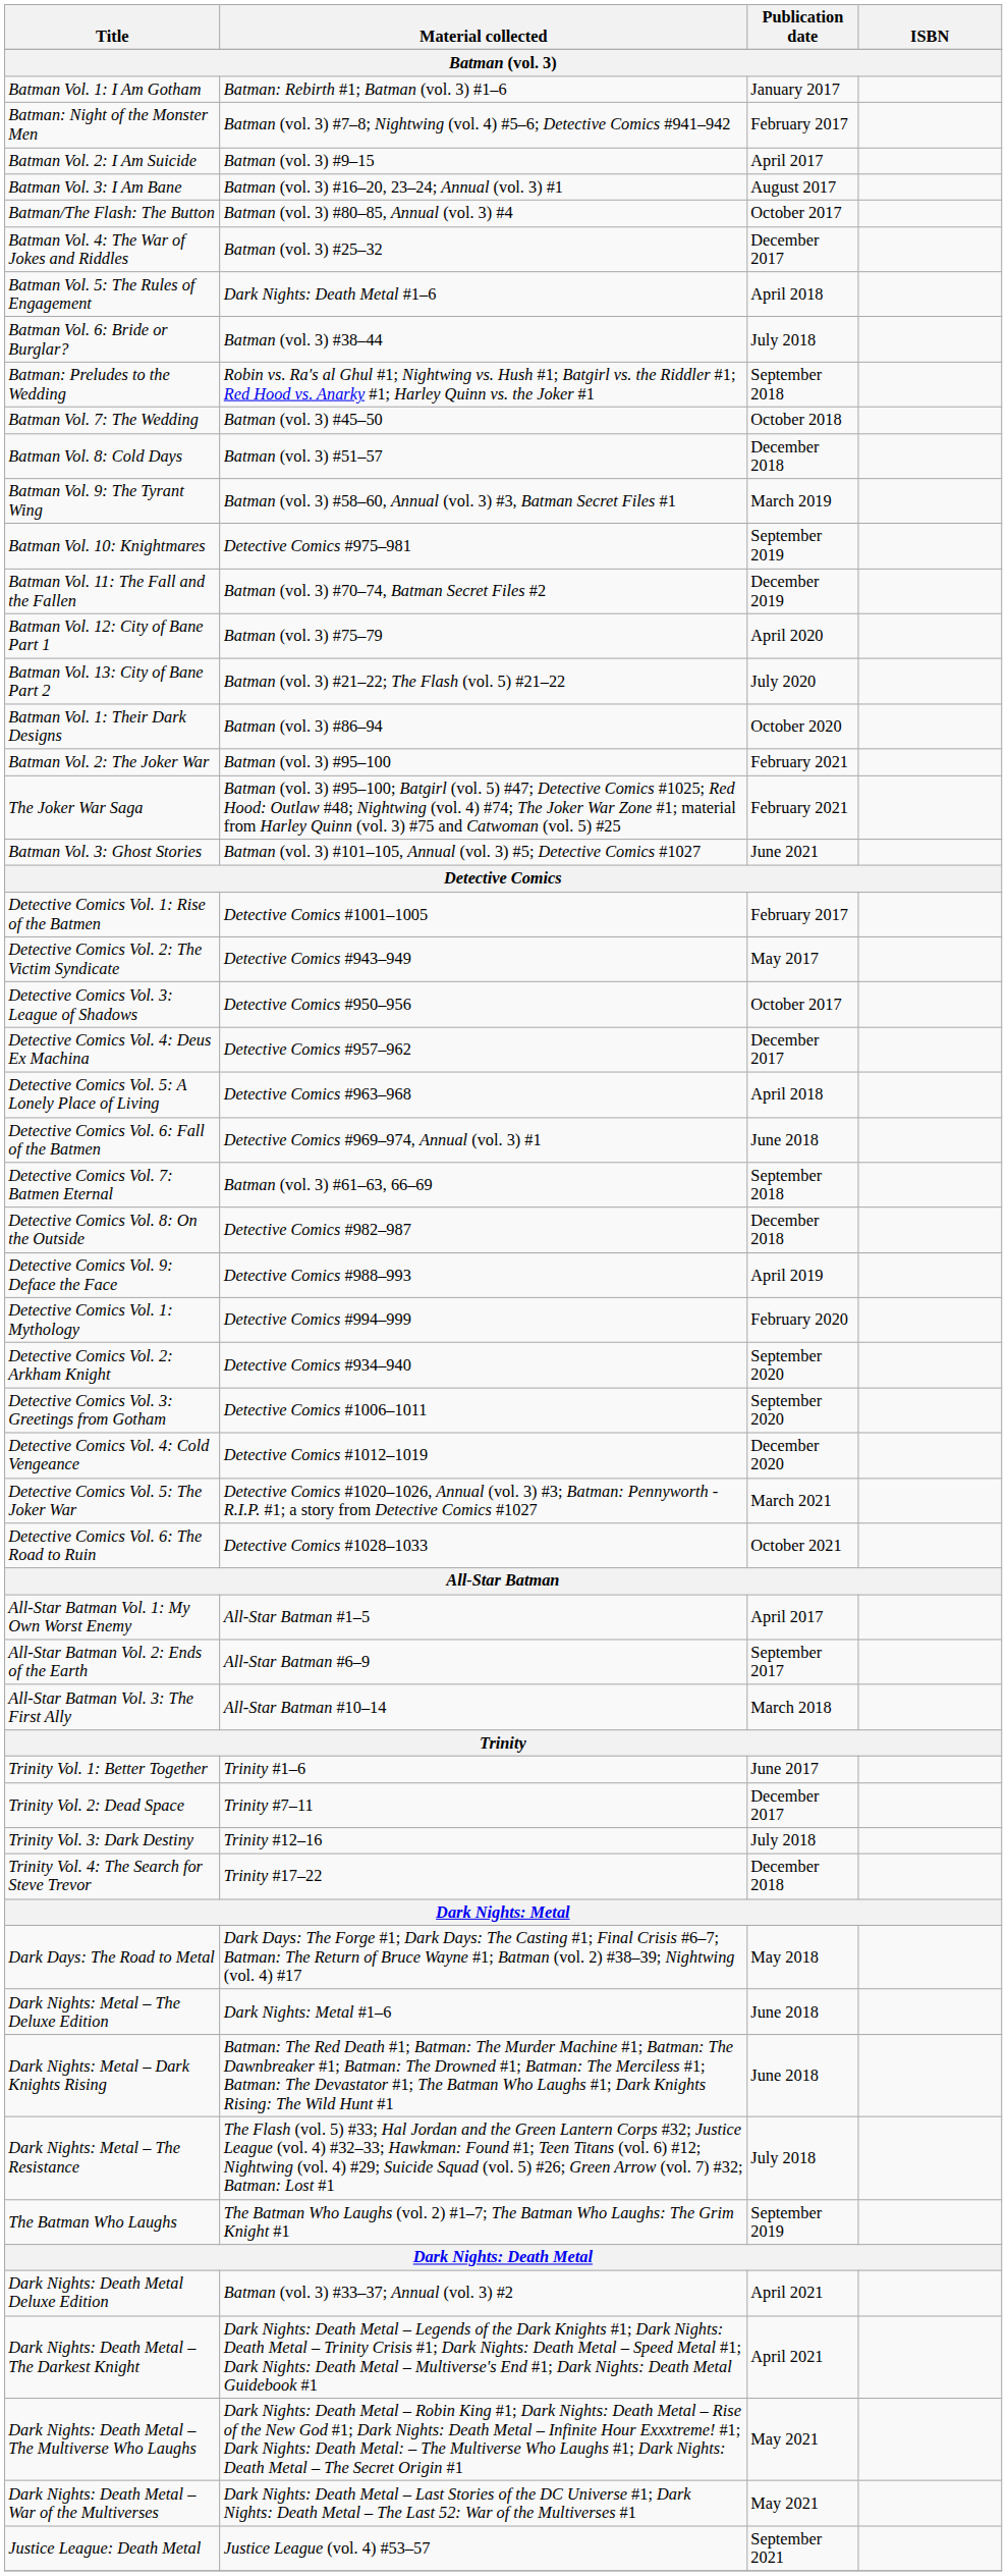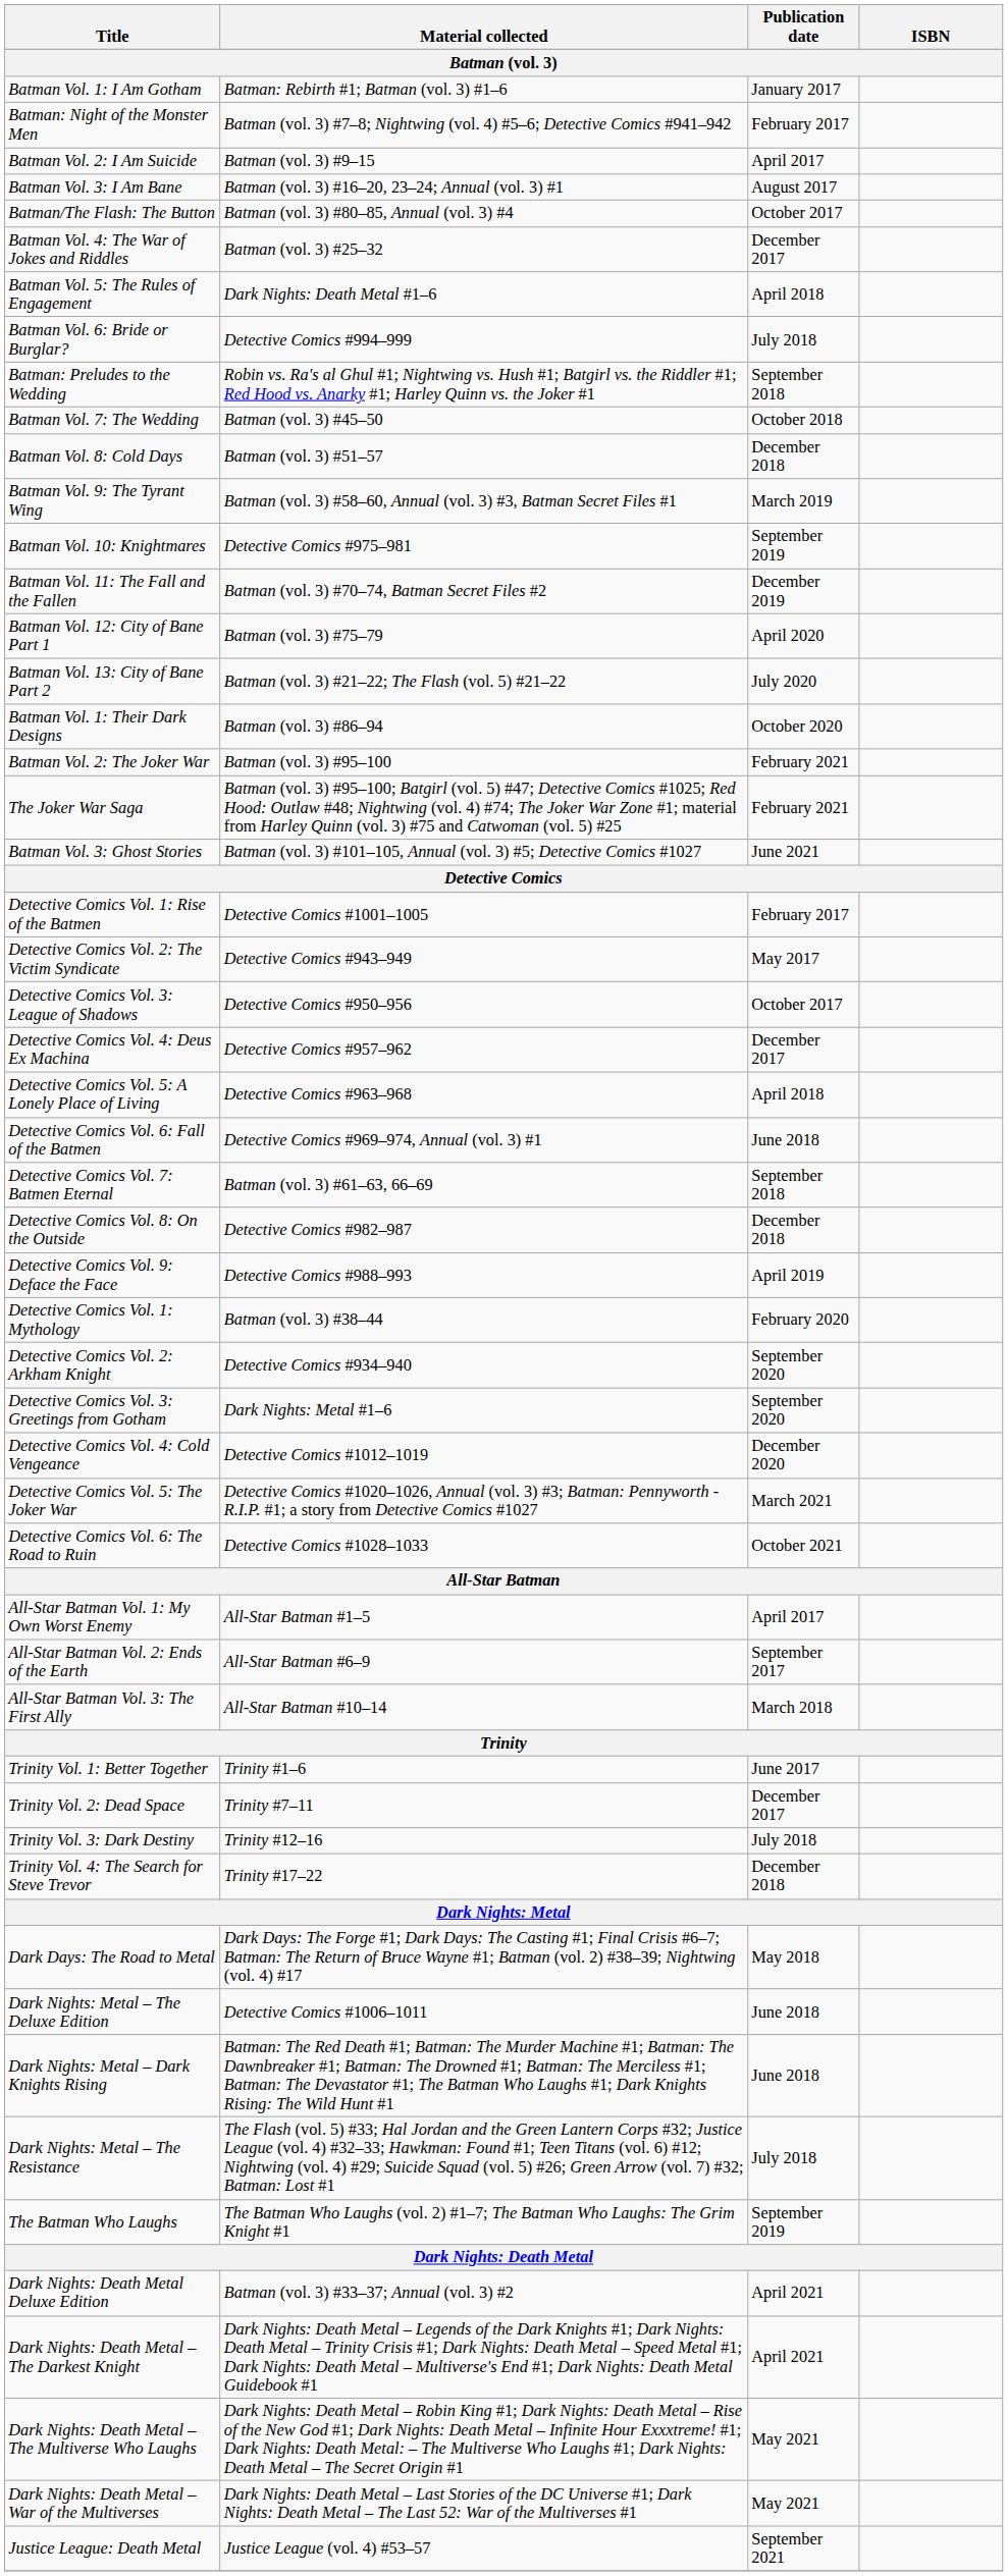 <table class="wikitable collapsible">
 <tr>
 <th style="vertical-align:bottom; width:200px;">Title</th>
 <th style="vertical-align:bottom; width:500px;" class="unsortable">Material collected</th>
 <th style="vertical-align:bottom; width:100px;">Publication date</th>
 <th style="vertical-align:bottom; width:130px;">ISBN</th>
 </tr>
 <tr style="vertical-align:top;">
 </tr>
 <tr>
 <th colspan="4"><em>Batman</em> (vol. 3)</th>
 </tr>
 <tr>
 <td><em>Batman Vol. 1: I Am Gotham</em></td>
 <td><em>Batman: Rebirth</em> #1; <em>Batman</em> (vol. 3) #1–6</td>
 <td>January 2017</td>
 <td></td>
 </tr>
 <tr>
 <td><em>Batman: Night of the Monster Men</em></td>
 <td><em>Batman</em> (vol. 3) #7–8; <em>Nightwing</em> (vol. 4) #5–6; <em>Detective Comics</em> #941–942</td>
 <td>February 2017</td>
 <td></td>
 </tr>
 <tr>
 <td><em>Batman Vol. 2: I Am Suicide</em></td>
 <td><em>Batman</em> (vol. 3) #9–15</td>
 <td>April 2017</td>
 <td></td>
 </tr>
 <tr>
 <td><em>Batman Vol. 3: I Am Bane</em></td>
 <td><em>Batman</em> (vol. 3) #16–20, 23–24; <em>Annual</em> (vol. 3) #1</td>
 <td>August 2017</td>
 <td></td>
 </tr>
 <tr>
 <td><em>Batman/The Flash: The Button</em></td>
 <td><em>Batman</em> (vol. 3) #80–85, <em>Annual</em> (vol. 3) #4</td>
 <td>October 2017</td>
 <td></td>
 </tr>
 <tr>
 <td><em>Batman Vol. 4: The War of Jokes and Riddles</em></td>
 <td><em>Batman</em> (vol. 3) #25–32</td>
 <td>December 2017</td>
 <td></td>
 </tr>
 <tr>
 <td><em>Batman Vol. 5: The Rules of Engagement</em></td>
 <td><em>Dark Nights: Death Metal</em> #1–6</td>
 <td>April 2018</td>
 <td></td>
 </tr>
 <tr>
 <td><em>Batman Vol. 6: Bride or Burglar?</em></td>
-<td><em>Batman</em> (vol. 3) #38–44</td>
+<td><em>Detective Comics</em> #994–999</td>
 <td>July 2018</td>
 <td></td>
 </tr>
 <tr>
 <td><em>Batman: Preludes to the Wedding</em></td>
 <td><em>Robin vs. Ra's al Ghul</em> #1; <em>Nightwing vs. Hush</em> #1; <em>Batgirl vs. the Riddler</em> #1; <em><a href='#'>Red Hood vs. Anarky</a></em> #1; <em>Harley Quinn vs. the Joker</em> #1</td>
 <td>September 2018</td>
 <td></td>
 </tr>
 <tr>
 <td><em>Batman Vol. 7: The Wedding</em></td>
 <td><em>Batman</em> (vol. 3) #45–50</td>
 <td>October 2018</td>
 <td></td>
 </tr>
 <tr>
 <td><em>Batman Vol. 8: Cold Days</em></td>
 <td><em>Batman</em> (vol. 3) #51–57</td>
 <td>December 2018</td>
 <td></td>
 </tr>
 <tr>
 <td><em>Batman Vol. 9: The Tyrant Wing</em></td>
 <td><em>Batman</em> (vol. 3) #58–60, <em>Annual</em> (vol. 3) #3, <em>Batman Secret Files</em> #1</td>
 <td>March 2019</td>
 <td></td>
 </tr>
 <tr>
 <td><em>Batman Vol. 10: Knightmares</em></td>
 <td><em>Detective Comics</em> #975–981</td>
 <td>September 2019</td>
 <td></td>
 </tr>
 <tr>
 <td><em>Batman Vol. 11: The Fall and the Fallen</em></td>
 <td><em>Batman</em> (vol. 3) #70–74, <em>Batman Secret Files</em> #2</td>
 <td>December 2019</td>
 <td></td>
 </tr>
 <tr>
 <td><em>Batman Vol. 12: City of Bane Part 1</em></td>
 <td><em>Batman</em> (vol. 3) #75–79</td>
 <td>April 2020</td>
 <td></td>
 </tr>
 <tr>
 <td><em>Batman Vol. 13: City of Bane Part 2</em></td>
 <td><em>Batman</em> (vol. 3) #21–22; <em>The Flash</em> (vol. 5) #21–22</td>
 <td>July 2020</td>
 <td></td>
 </tr>
 <tr>
 <td><em>Batman Vol. 1: Their Dark Designs</em></td>
 <td><em>Batman</em> (vol. 3) #86–94</td>
 <td>October 2020</td>
 <td></td>
 </tr>
 <tr>
 <td><em>Batman Vol. 2: The Joker War</em></td>
 <td><em>Batman</em> (vol. 3) #95–100</td>
 <td>February 2021</td>
 <td></td>
 </tr>
 <tr>
 <td><em>The Joker War Saga</em></td>
 <td><em>Batman</em> (vol. 3) #95–100; <em>Batgirl</em> (vol. 5) #47; <em>Detective Comics</em> #1025; <em>Red Hood: Outlaw</em> #48; <em>Nightwing</em> (vol. 4) #74; <em>The Joker War Zone</em> #1; material from <em>Harley Quinn</em> (vol. 3) #75 and <em>Catwoman</em> (vol. 5) #25</td>
 <td>February 2021</td>
 <td></td>
 </tr>
 <tr>
 <td><em>Batman Vol. 3: Ghost Stories</em></td>
 <td><em>Batman</em> (vol. 3) #101–105, <em>Annual</em> (vol. 3) #5; <em>Detective Comics</em> #1027</td>
 <td>June 2021</td>
 <td></td>
 </tr>
 <tr>
 <th colspan="4"><em>Detective Comics</em></th>
 </tr>
 <tr>
 <td><em>Detective Comics Vol. 1: Rise of the Batmen</em></td>
 <td><em>Detective Comics</em> #1001–1005</td>
 <td>February 2017</td>
 <td></td>
 </tr>
 <tr>
 <td><em>Detective Comics Vol. 2: The Victim Syndicate</em></td>
 <td><em>Detective Comics</em> #943–949</td>
 <td>May 2017</td>
 <td></td>
 </tr>
 <tr>
 <td><em>Detective Comics Vol. 3: League of Shadows</em></td>
 <td><em>Detective Comics</em> #950–956</td>
 <td>October 2017</td>
 <td></td>
 </tr>
 <tr>
 <td><em>Detective Comics Vol. 4: Deus Ex Machina</em></td>
 <td><em>Detective Comics</em> #957–962</td>
 <td>December 2017</td>
 <td></td>
 </tr>
 <tr>
 <td><em>Detective Comics Vol. 5: A Lonely Place of Living</em></td>
 <td><em>Detective Comics</em> #963–968</td>
 <td>April 2018</td>
 <td></td>
 </tr>
 <tr>
 <td><em>Detective Comics Vol. 6: Fall of the Batmen</em></td>
 <td><em>Detective Comics</em> #969–974, <em>Annual</em> (vol. 3) #1</td>
 <td>June 2018</td>
 <td></td>
 </tr>
 <tr>
 <td><em>Detective Comics Vol. 7: Batmen Eternal</em></td>
 <td><em>Batman</em> (vol. 3) #61–63, 66–69</td>
 <td>September 2018</td>
 <td></td>
 </tr>
 <tr>
 <td><em>Detective Comics Vol. 8: On the Outside</em></td>
 <td><em>Detective Comics</em> #982–987</td>
 <td>December 2018</td>
 <td></td>
 </tr>
 <tr>
 <td><em>Detective Comics Vol. 9: Deface the Face</em></td>
 <td><em>Detective Comics</em> #988–993</td>
 <td>April 2019</td>
 <td></td>
 </tr>
 <tr>
 <td><em>Detective Comics Vol. 1: Mythology</em></td>
-<td><em>Detective Comics</em> #994–999</td>
+<td><em>Batman</em> (vol. 3) #38–44</td>
 <td>February 2020</td>
 <td></td>
 </tr>
 <tr>
 <td><em>Detective Comics Vol. 2: Arkham Knight</em></td>
 <td><em>Detective Comics</em> #934–940</td>
 <td>September 2020</td>
 <td></td>
 </tr>
 <tr>
 <td><em>Detective Comics Vol. 3: Greetings from Gotham</em></td>
-<td><em>Detective Comics</em> #1006–1011</td>
+<td><em>Dark Nights: Metal</em> #1–6</td>
 <td>September 2020</td>
 <td></td>
 </tr>
 <tr>
 <td><em>Detective Comics Vol. 4: Cold Vengeance</em></td>
 <td><em>Detective Comics</em> #1012–1019</td>
 <td>December 2020</td>
 <td></td>
 </tr>
 <tr>
 <td><em>Detective Comics Vol. 5: The Joker War</em></td>
 <td><em>Detective Comics</em> #1020–1026, <em>Annual</em> (vol. 3) #3; <em>Batman: Pennyworth - R.I.P.</em> #1; a story from <em>Detective Comics</em> #1027</td>
 <td>March 2021</td>
 <td></td>
 </tr>
 <tr>
 <td><em>Detective Comics Vol. 6: The Road to Ruin</em></td>
 <td><em>Detective Comics</em> #1028–1033</td>
 <td>October 2021</td>
 <td></td>
 </tr>
 <tr>
 <th colspan="4"><em>All-Star Batman</em></th>
 </tr>
 <tr>
 <td><em>All-Star Batman Vol. 1: My Own Worst Enemy</em></td>
 <td><em>All-Star Batman</em> #1–5</td>
 <td>April 2017</td>
 <td></td>
 </tr>
 <tr>
 <td><em>All-Star Batman Vol. 2: Ends of the Earth</em></td>
 <td><em>All-Star Batman</em> #6–9</td>
 <td>September 2017</td>
 <td></td>
 </tr>
 <tr>
 <td><em>All-Star Batman Vol. 3: The First Ally</em></td>
 <td><em>All-Star Batman</em> #10–14</td>
 <td>March 2018</td>
 <td></td>
 </tr>
 <tr>
 <th colspan="4"><em>Trinity</em></th>
 </tr>
 <tr>
 <td><em>Trinity Vol. 1: Better Together</em></td>
 <td><em>Trinity</em> #1–6</td>
 <td>June 2017</td>
 <td></td>
 </tr>
 <tr>
 <td><em>Trinity Vol. 2: Dead Space</em></td>
 <td><em>Trinity</em> #7–11</td>
 <td>December 2017</td>
 <td></td>
 </tr>
 <tr>
 <td><em>Trinity Vol. 3: Dark Destiny</em></td>
 <td><em>Trinity</em> #12–16</td>
 <td>July 2018</td>
 <td></td>
 </tr>
 <tr>
 <td><em>Trinity Vol. 4: The Search for Steve Trevor</em></td>
 <td><em>Trinity</em> #17–22</td>
 <td>December 2018</td>
 <td></td>
 </tr>
 <tr>
 <th colspan="4"><em><a href='#'>Dark Nights: Metal</a></em></th>
 </tr>
 <tr>
 <td><em>Dark Days: The Road to Metal</em></td>
 <td><em>Dark Days: The Forge</em> #1; <em>Dark Days: The Casting</em> #1; <em>Final Crisis</em> #6–7; <em>Batman: The Return of Bruce Wayne</em> #1; <em>Batman</em> (vol. 2) #38–39; <em>Nightwing</em> (vol. 4) #17</td>
 <td>May 2018</td>
 <td></td>
 </tr>
 <tr>
 <td><em>Dark Nights: Metal – The Deluxe Edition</em></td>
-<td><em>Dark Nights: Metal</em> #1–6</td>
+<td><em>Detective Comics</em> #1006–1011</td>
 <td>June 2018</td>
 <td></td>
 </tr>
 <tr>
 <td><em>Dark Nights: Metal – Dark Knights Rising</em></td>
 <td><em>Batman: The Red Death</em> #1; <em>Batman: The Murder Machine</em> #1; <em>Batman: The Dawnbreaker</em> #1; <em>Batman: The Drowned</em> #1; <em>Batman: The Merciless</em> #1; <em>Batman: The Devastator</em> #1; <em>The Batman Who Laughs</em> #1; <em>Dark Knights Rising: The Wild Hunt</em> #1</td>
 <td>June 2018</td>
 <td></td>
 </tr>
 <tr>
 <td><em>Dark Nights: Metal – The Resistance</em></td>
 <td><em>The Flash</em> (vol. 5) #33; <em>Hal Jordan and the Green Lantern Corps</em> #32; <em>Justice League</em> (vol. 4) #32–33; <em>Hawkman: Found</em> #1; <em>Teen Titans</em> (vol. 6) #12; <em>Nightwing</em> (vol. 4) #29; <em>Suicide Squad</em> (vol. 5) #26; <em>Green Arrow</em> (vol. 7) #32; <em>Batman: Lost</em> #1</td>
 <td>July 2018</td>
 <td></td>
 </tr>
 <tr>
 <td><em>The Batman Who Laughs</em></td>
 <td><em>The Batman Who Laughs</em> (vol. 2) #1–7; <em>The Batman Who Laughs: The Grim Knight</em> #1</td>
 <td>September 2019</td>
 <td></td>
 </tr>
 <tr>
 <th colspan="4"><em><a href='#'>Dark Nights: Death Metal</a></em></th>
 </tr>
 <tr>
 <td><em>Dark Nights: Death Metal Deluxe Edition</em></td>
 <td><em>Batman</em> (vol. 3) #33–37; <em>Annual</em> (vol. 3) #2</td>
 <td>April 2021</td>
 <td></td>
 </tr>
 <tr>
 <td><em>Dark Nights: Death Metal – The Darkest Knight</em></td>
 <td><em>Dark Nights: Death Metal – Legends of the Dark Knights</em> #1; <em>Dark Nights: Death Metal – Trinity Crisis</em> #1; <em>Dark Nights: Death Metal – Speed Metal</em> #1; <em>Dark Nights: Death Metal – Multiverse's End</em> #1; <em>Dark Nights: Death Metal Guidebook</em> #1</td>
 <td>April 2021</td>
 <td></td>
 </tr>
 <tr>
 <td><em>Dark Nights: Death Metal – The Multiverse Who Laughs</em></td>
 <td><em>Dark Nights: Death Metal – Robin King</em> #1; <em>Dark Nights: Death Metal – Rise of the New God</em> #1; <em>Dark Nights: Death Metal – Infinite Hour Exxxtreme!</em> #1; <em>Dark Nights: Death Metal: – The Multiverse Who Laughs</em> #1; <em>Dark Nights: Death Metal – The Secret Origin</em> #1</td>
 <td>May 2021</td>
 <td></td>
 </tr>
 <tr>
 <td><em>Dark Nights: Death Metal – War of the Multiverses</em></td>
 <td><em>Dark Nights: Death Metal – Last Stories of the DC Universe</em> #1; <em>Dark Nights: Death Metal – The Last 52: War of the Multiverses</em> #1</td>
 <td>May 2021</td>
 <td></td>
 </tr>
 <tr>
 <td><em>Justice League: Death Metal</em></td>
 <td><em>Justice League</em> (vol. 4) #53–57</td>
 <td>September 2021</td>
 <td></td>
 </tr>
 <tr>
 </tr>
 </table>
